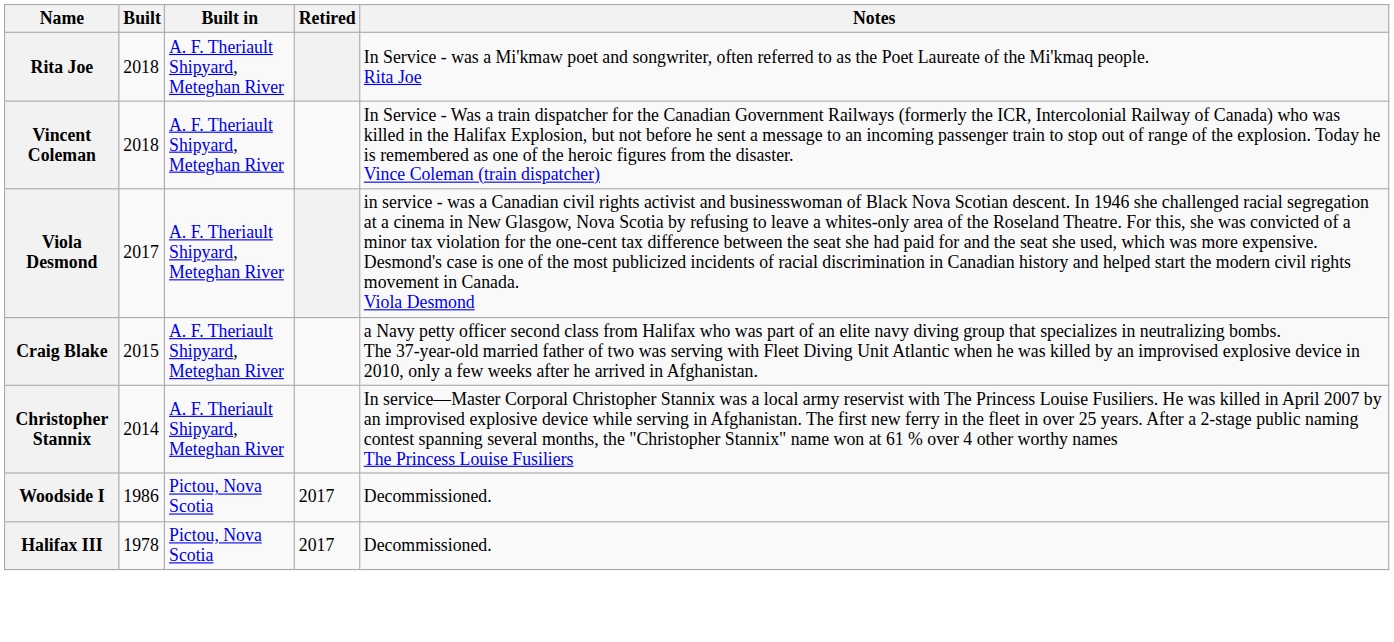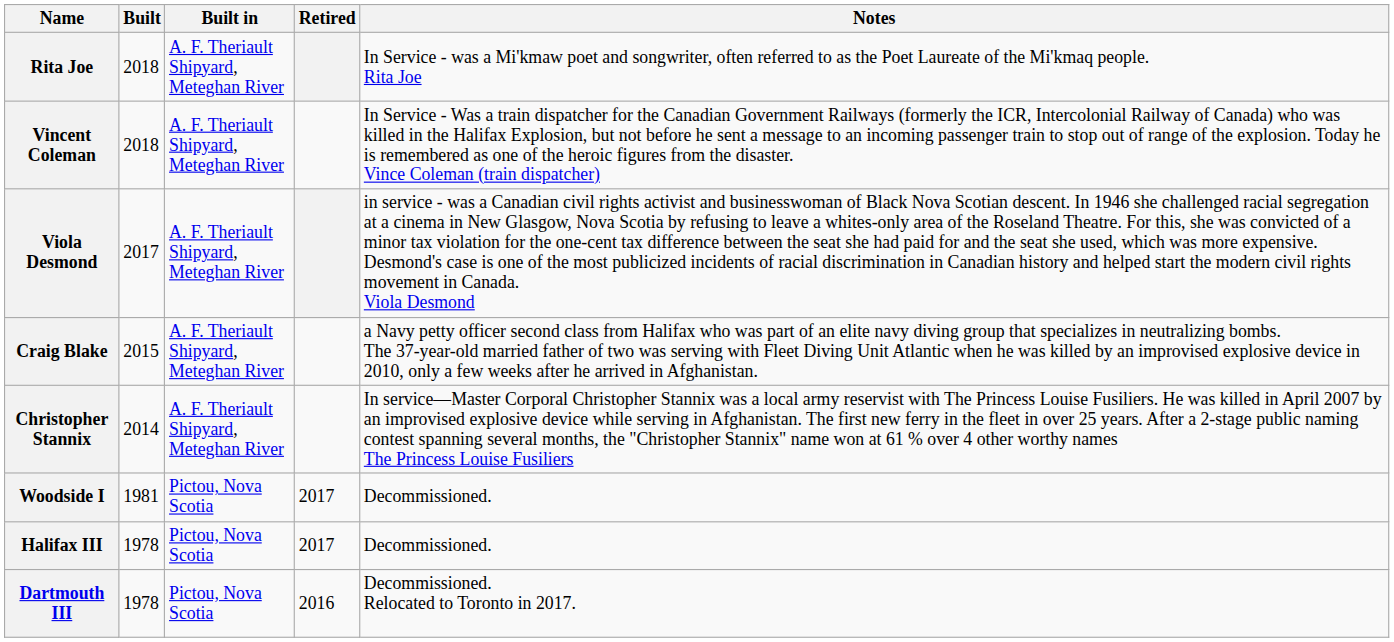 <table class="wikitable sortable">
 <tr>
 <th>Name</th>
 <th>Built</th>
 <th>Built in</th>
 <th>Retired</th>
 <th>Notes</th>
 </tr>
 <tr>
 <th>Rita Joe</th>
 <td>2018</td>
 <td><a href='#'>A. F. Theriault Shipyard</a>, <a href='#'>Meteghan River</a></td>
 <th></th>
 <td>In Service - was a Mi'kmaw poet and songwriter, often referred to as the Poet Laureate of the Mi'kmaq people.<br><a href='#'>Rita Joe</a></td>
 </tr>
 <tr>
 <th>Vincent Coleman</th>
 <td>2018</td>
 <td><a href='#'>A. F. Theriault Shipyard</a>, <a href='#'>Meteghan River</a></td>
 <td></td>
 <td>In Service - Was a train dispatcher for the Canadian Government Railways (formerly the ICR, Intercolonial Railway of Canada) who was killed in the Halifax Explosion, but not before he sent a message to an incoming passenger train to stop out of range of the explosion. Today he is remembered as one of the heroic figures from the disaster.<br><a href='#'>Vince Coleman (train dispatcher)</a></td>
 </tr>
 <tr>
 <th>Viola Desmond</th>
 <td>2017</td>
 <td><a href='#'>A. F. Theriault Shipyard</a>, <a href='#'>Meteghan River</a></td>
 <th></th>
 <td>in service - was a Canadian civil rights activist and businesswoman of Black Nova Scotian descent. In 1946 she challenged racial segregation at a cinema in New Glasgow, Nova Scotia by refusing to leave a whites-only area of the Roseland Theatre. For this, she was convicted of a minor tax violation for the one-cent tax difference between the seat she had paid for and the seat she used, which was more expensive. Desmond's case is one of the most publicized incidents of racial discrimination in Canadian history and helped start the modern civil rights movement in Canada.<br><a href='#'>Viola Desmond</a></td>
 </tr>
 <tr>
 <th>Craig Blake</th>
 <td>2015</td>
 <td><a href='#'>A. F. Theriault Shipyard</a>, <a href='#'>Meteghan River</a></td>
 <td></td>
 <td>a Navy petty officer second class from Halifax who was part of an elite navy diving group that specializes in neutralizing bombs.<br>The 37-year-old married father of two was serving with Fleet Diving Unit Atlantic when he was killed by an improvised explosive device in 2010, only a few weeks after he arrived in Afghanistan.</td>
 </tr>
 <tr>
 <th>Christopher Stannix</th>
 <td>2014</td>
 <td><a href='#'>A. F. Theriault Shipyard</a>, <a href='#'>Meteghan River</a></td>
 <td></td>
 <td>In service—Master Corporal Christopher Stannix was a local army reservist with The Princess Louise Fusiliers. He was killed in April 2007 by an improvised explosive device while serving in Afghanistan. The first new ferry in the fleet in over 25 years.  After a 2-stage public naming contest spanning several months, the "Christopher Stannix" name won at 61 % over 4 other worthy names<br><a href='#'>The Princess Louise Fusiliers</a></td>
 </tr>
 <tr>
 <th>Woodside I</th>
-<td>1986</td>
+<td>1981</td>
 <td><a href='#'>Pictou, Nova Scotia</a></td>
 <td>2017</td>
 <td>Decommissioned.</td>
 </tr>
 <tr>
 <th>Halifax III</th>
 <td>1978</td>
 <td><a href='#'>Pictou, Nova Scotia</a></td>
 <td>2017</td>
 <td>Decommissioned.</td>
 </tr>
+<tr>
+<th><a href='#'>Dartmouth III</a></th>
+<td>1978</td>
+<td><a href='#'>Pictou, Nova Scotia</a></td>
+<td>2016</td>
+<td>Decommissioned.<br>Relocated to Toronto in 2017.<br><br></td>
+</tr>
 </table>
